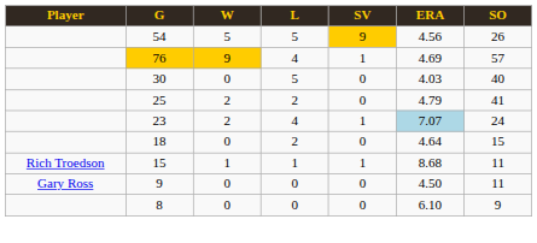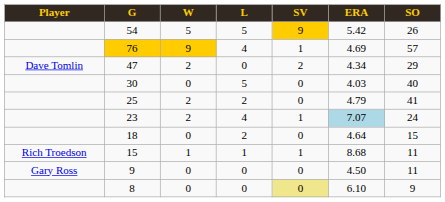 <table class="wikitable sortable">
 <tr>
 <th style="background:#312821; color:#FFCC00" width="16%">Player</th>
 <th style="background:#312821; color:#FFCC00" width="9%">G</th>
 <th style="background:#312821; color:#FFCC00" width="9%">W</th>
 <th style="background:#312821; color:#FFCC00" width="9%">L</th>
 <th style="background:#312821; color:#FFCC00" width="9%">SV</th>
 <th style="background:#312821; color:#FFCC00" width="9%">ERA</th>
 <th style="background:#312821; color:#FFCC00" width="9%">SO</th>
 </tr>
 <tr align="center">
 <td></td>
 <td>54</td>
 <td>5</td>
 <td>5</td>
 <td bgcolor="#FFCC00">9</td>
-<td>4.56</td>
+<td>5.42</td>
 <td>26</td>
 </tr>
 <tr align=center>
 <td></td>
 <td bgcolor="#FFCC00">76</td>
 <td bgcolor="#FFCC00">9</td>
 <td>4</td>
 <td>1</td>
 <td>4.69</td>
 <td>57</td>
+</tr>
+<tr align="center">
+<td><a href='#'>Dave Tomlin</a></td>
+<td>47</td>
+<td>2</td>
+<td>0</td>
+<td>2</td>
+<td>4.34</td>
+<td>29</td>
 </tr>
 <tr align=center>
 <td></td>
 <td>30</td>
 <td>0</td>
 <td>5</td>
 <td>0</td>
 <td>4.03</td>
 <td>40</td>
 </tr>
 <tr align="center">
 <td></td>
 <td>25</td>
 <td>2</td>
 <td>2</td>
 <td>0</td>
 <td>4.79</td>
 <td>41</td>
 </tr>
 <tr align="center">
 <td></td>
 <td>23</td>
 <td>2</td>
 <td>4</td>
 <td>1</td>
 <td style="background: lightblue;">7.07</td>
 <td>24</td>
 </tr>
 <tr align="center">
 <td></td>
 <td>18</td>
 <td>0</td>
 <td>2</td>
 <td>0</td>
 <td>4.64</td>
 <td>15</td>
 </tr>
 <tr align="center">
 <td><a href='#'>Rich Troedson</a></td>
 <td>15</td>
 <td>1</td>
 <td>1</td>
 <td>1</td>
 <td>8.68</td>
 <td>11</td>
 </tr>
 <tr align=center>
 <td><a href='#'>Gary Ross</a></td>
 <td>9</td>
 <td>0</td>
 <td>0</td>
 <td>0</td>
 <td>4.50</td>
 <td>11</td>
 </tr>
 <tr align=center>
 <td></td>
 <td>8</td>
 <td>0</td>
 <td>0</td>
-<td>0</td>
+<td style="background: khaki;">0</td>
 <td>6.10</td>
 <td>9</td>
 </tr>
 </table>
